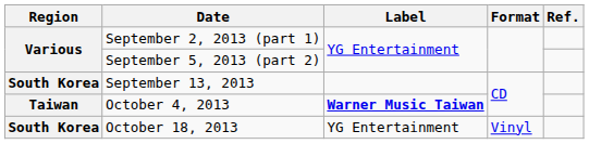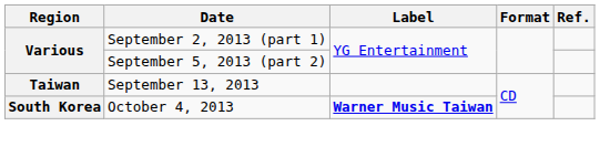 <table class="wikitable plainrowheaders">
 <tr>
 <th>Region</th>
 <th>Date</th>
 <th>Label</th>
 <th>Format</th>
 <th>Ref.</th>
 </tr>
 <tr>
 <th scope="row" rowspan="2">Various</th>
 <td>September 2, 2013 (part 1)</td>
 <td rowspan="2"><a href='#'>YG Entertainment</a></td>
 <td rowspan="2"></td>
 <td align="center"></td>
 </tr>
 <tr>
 <td>September 5, 2013 (part 2)</td>
 <td align="center"></td>
 </tr>
 <tr>
-<th scope="row">South Korea</th>
+<th scope="row">Taiwan</th>
 <td>September 13, 2013</td>
 <td></td>
 <td rowspan="2"><a href='#'>CD</a></td>
 <td align="center"></td>
 </tr>
 <tr>
-<th scope="row">Taiwan</th>
+<th scope="row">South Korea</th>
 <td>October 4, 2013</td>
 <td><strong><a href='#'>Warner Music Taiwan</a></strong></td>
 <td align="center"></td>
 </tr>
-<tr>
-<th scope="row">South Korea</th>
-<td>October 18, 2013</td>
-<td>YG Entertainment</td>
-<td><a href='#'>Vinyl</a> </td>
-<td align="center"></td>
-</tr>
 </table>
